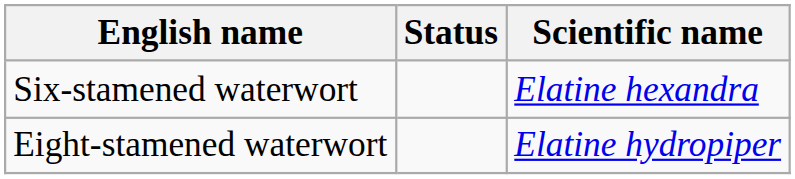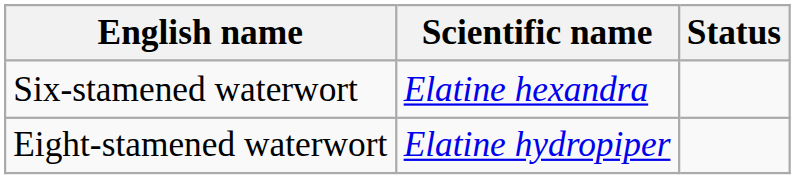 <table class="wikitable" |>
 <tr>
 <th>English name</th>
+<th>Scientific name</th>
 <th>Status</th>
-<th>Scientific name</th>
 </tr>
 <tr>
 <td>Six-stamened waterwort</td>
+<td><em><a href='#'>Elatine hexandra</a></em></td>
 <td></td>
-<td><em><a href='#'>Elatine hexandra</a></em></td>
 </tr>
 <tr>
 <td>Eight-stamened waterwort</td>
+<td><em><a href='#'>Elatine hydropiper</a></em></td>
 <td></td>
-<td><em><a href='#'>Elatine hydropiper</a></em></td>
 </tr>
 </table>
